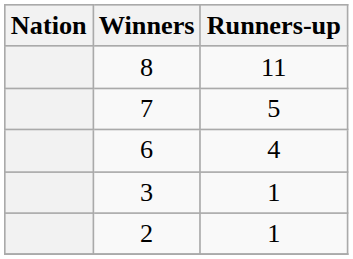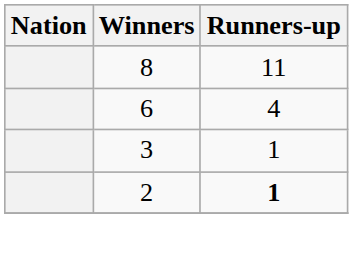 <table class="wikitable plainrowheaders sortable">
 <tr>
 <th scope="col">Nation</th>
 <th scope="col">Winners</th>
 <th scope="col">Runners-up</th>
 </tr>
 <tr>
 <th scope="row"></th>
 <td align=center>8</td>
 <td align=center>11</td>
-</tr>
-<tr>
-<th scope="row"></th>
-<td align=center>7</td>
-<td align=center>5</td>
 </tr>
 <tr>
 <th scope="row"></th>
 <td align=center>6</td>
 <td align=center>4</td>
 </tr>
 <tr>
 <th scope="row"></th>
 <td align=center>3</td>
 <td align=center>1</td>
 </tr>
 <tr>
 <th scope="row"></th>
 <td align=center>2</td>
-<td align=center>1</td>
+<td align=center><strong>1</strong></td>
 </tr>
 <tr>
 </tr>
 </table>
